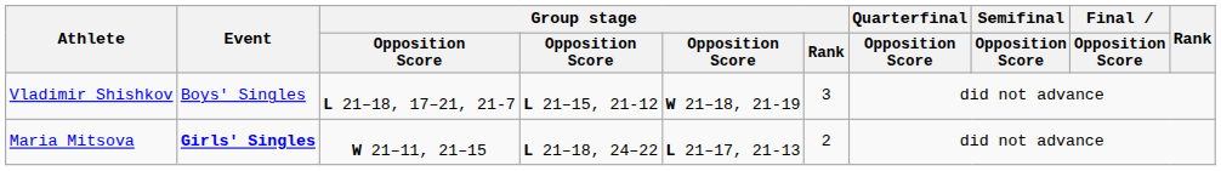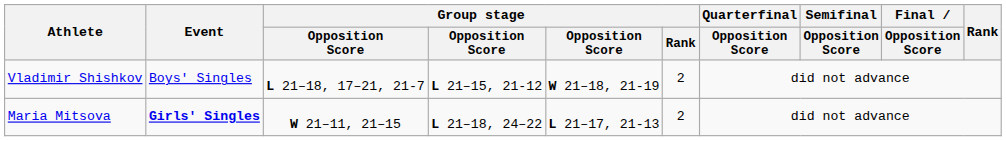 <table class="wikitable" style="font-size:90%">
 <tr>
 <th rowspan=2>Athlete</th>
 <th rowspan=2>Event</th>
 <th colspan=4>Group stage</th>
 <th>Quarterfinal</th>
 <th>Semifinal</th>
 <th>Final / </th>
 <th rowspan=2>Rank</th>
 </tr>
 <tr style="font-size:95%">
 <th>Opposition<br>Score</th>
 <th>Opposition<br>Score</th>
 <th>Opposition<br>Score</th>
 <th>Rank</th>
 <th>Opposition<br>Score</th>
 <th>Opposition<br>Score</th>
 <th>Opposition<br>Score</th>
 </tr>
 <tr align=center>
 <td align=left><a href='#'>Vladimir Shishkov</a></td>
 <td align=left><a href='#'>Boys' Singles</a></td>
 <td><br><strong>L</strong> 21–18, 17–21, 21-7</td>
 <td><br><strong>L</strong> 21–15, 21-12</td>
 <td><br><strong>W</strong> 21–18, 21-19</td>
-<td>3</td>
+<td>2</td>
 <td colspan=4>did not advance</td>
 </tr>
 <tr align=center>
 <td align=left><a href='#'>Maria Mitsova</a></td>
 <td align=left><strong><a href='#'>Girls' Singles</a></strong></td>
 <td><br><strong>W</strong> 21–11, 21–15</td>
 <td><br><strong>L</strong> 21–18, 24–22</td>
 <td><br><strong>L</strong> 21–17, 21-13</td>
 <td>2</td>
 <td colspan=4>did not advance</td>
 </tr>
 </table>
